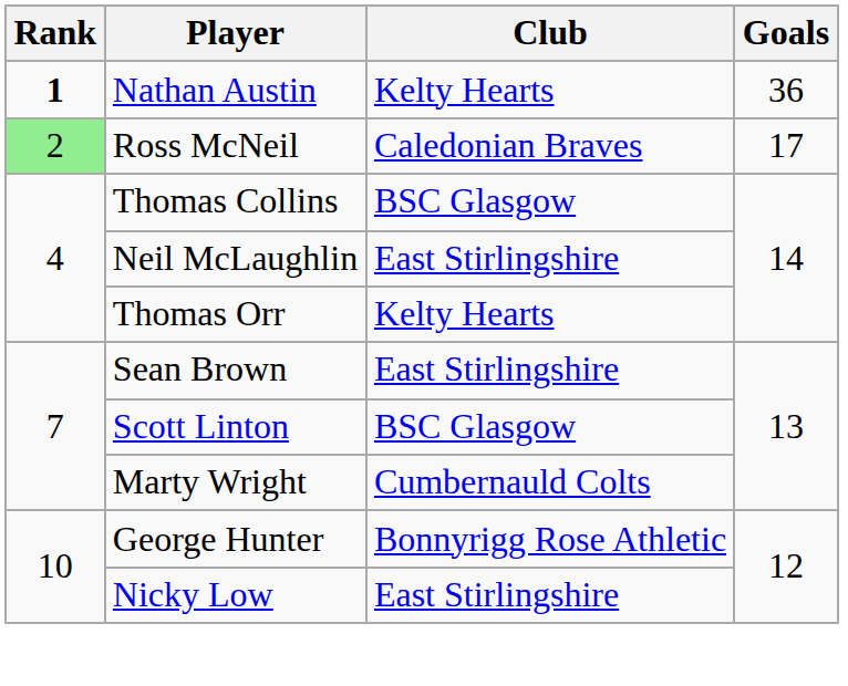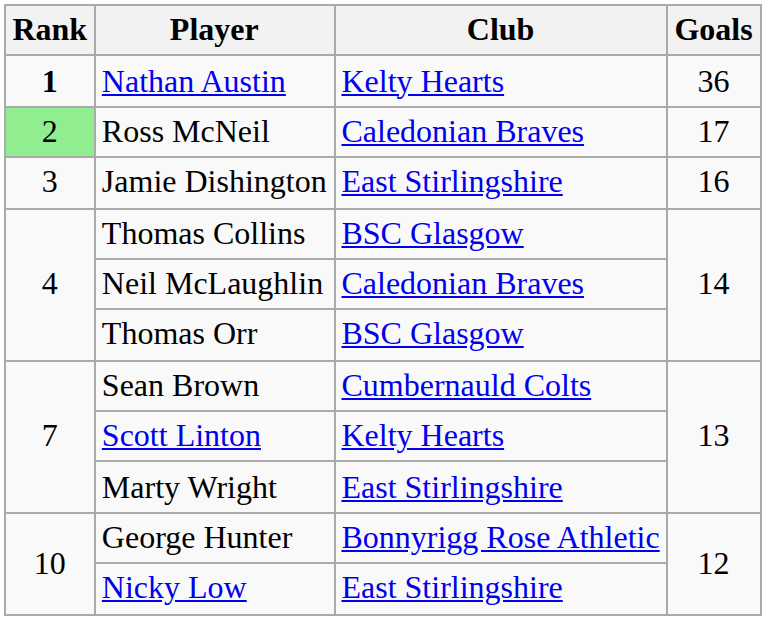 <table class="wikitable" style="text-align:center">
 <tr>
 <th>Rank</th>
 <th>Player</th>
 <th>Club</th>
 <th>Goals</th>
 </tr>
 <tr>
 <td><strong>1</strong></td>
 <td align="left"> <a href='#'>Nathan Austin</a></td>
 <td align="left"><a href='#'>Kelty Hearts</a></td>
 <td>36</td>
 </tr>
 <tr>
 <td style="background: lightgreen;">2</td>
 <td align="left"> Ross McNeil</td>
 <td align="left"><a href='#'>Caledonian Braves</a></td>
 <td>17</td>
 </tr>
 <tr>
+<td>3</td>
+<td align="left"> Jamie Dishington</td>
+<td align="left"><a href='#'>East Stirlingshire</a></td>
+<td>16</td>
+</tr>
+<tr>
 <td rowspan="3">4</td>
 <td align="left"> Thomas Collins</td>
 <td align="left"><a href='#'>BSC Glasgow</a></td>
 <td rowspan="3">14</td>
 </tr>
 <tr>
 <td align="left"> Neil McLaughlin</td>
-<td align="left"><a href='#'>East Stirlingshire</a></td>
+<td align="left"><a href='#'>Caledonian Braves</a></td>
 </tr>
 <tr>
 <td align="left"> Thomas Orr</td>
-<td align="left"><a href='#'>Kelty Hearts</a></td>
+<td align="left"><a href='#'>BSC Glasgow</a></td>
 </tr>
 <tr>
 <td rowspan="3">7</td>
 <td align="left"> Sean Brown</td>
-<td align="left"><a href='#'>East Stirlingshire</a></td>
+<td align="left"><a href='#'>Cumbernauld Colts</a></td>
 <td rowspan="3">13</td>
 </tr>
 <tr>
 <td align="left"> <a href='#'>Scott Linton</a></td>
-<td align="left"><a href='#'>BSC Glasgow</a></td>
+<td align="left"><a href='#'>Kelty Hearts</a></td>
 </tr>
 <tr>
 <td align="left"> Marty Wright</td>
-<td align="left"><a href='#'>Cumbernauld Colts</a></td>
+<td align="left"><a href='#'>East Stirlingshire</a></td>
 </tr>
 <tr>
 <td rowspan="2">10</td>
 <td align="left"> George Hunter</td>
 <td align="left"><a href='#'>Bonnyrigg Rose Athletic</a></td>
 <td rowspan="2">12</td>
 </tr>
 <tr>
 <td align="left"> <a href='#'>Nicky Low</a></td>
 <td align="left"><a href='#'>East Stirlingshire</a></td>
 </tr>
 </table>
